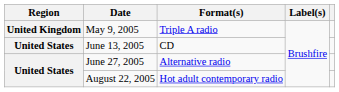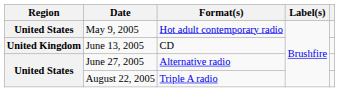 <table class="wikitable plainrowheaders" style="text-align:left">
 <tr>
 <th scope="col">Region</th>
 <th scope="col">Date</th>
 <th scope="col">Format(s)</th>
 <th scope="col">Label(s)</th>
 <th scope="col"></th>
 </tr>
 <tr>
-<th scope="row">United Kingdom</th>
+<th scope="row">United States</th>
 <td>May 9, 2005</td>
-<td><a href='#'>Triple A radio</a></td>
+<td><a href='#'>Hot adult contemporary radio</a></td>
 <td rowspan="4"><a href='#'>Brushfire</a></td>
 <td></td>
 </tr>
 <tr>
-<th scope="row">United States</th>
+<th scope="row">United Kingdom</th>
 <td>June 13, 2005</td>
 <td>CD</td>
 <td></td>
 </tr>
 <tr>
 <th scope="row" rowspan="2">United States</th>
 <td>June 27, 2005</td>
 <td><a href='#'>Alternative radio</a></td>
 <td></td>
 </tr>
 <tr>
 <td>August 22, 2005</td>
-<td><a href='#'>Hot adult contemporary radio</a></td>
+<td><a href='#'>Triple A radio</a></td>
 <td></td>
 </tr>
 </table>
